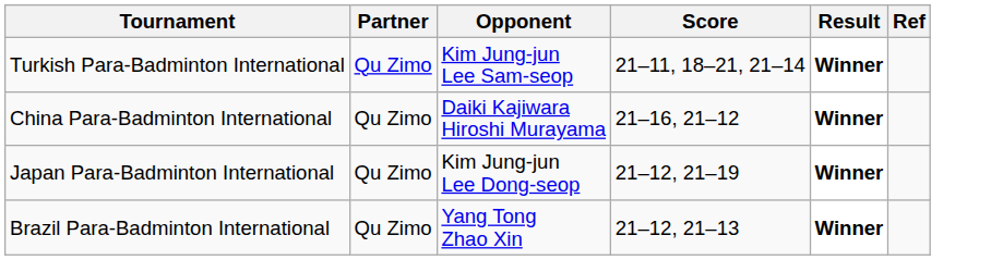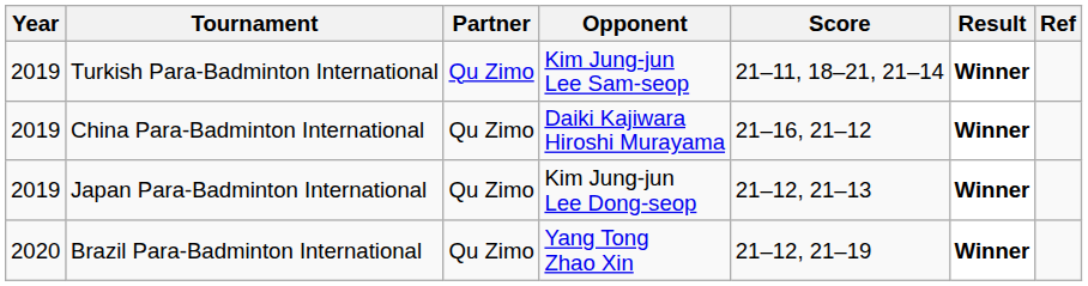 <table class="sortable wikitable" style="font-size: 90%;">
 <tr>
+<th>Year</th>
 <th>Tournament</th>
 <th>Partner</th>
 <th>Opponent</th>
 <th>Score</th>
 <th>Result</th>
 <th>Ref</th>
 </tr>
 <tr>
+<td align="center">2019</td>
 <td align="left">Turkish Para-Badminton International</td>
 <td> <a href='#'>Qu Zimo</a></td>
 <td align="left"> <a href='#'>Kim Jung-jun</a><br> <a href='#'>Lee Sam-seop</a></td>
 <td align="left">21–11, 18–21, 21–14</td>
 <td style="text-align:left; background:white"> <strong>Winner</strong></td>
 <td></td>
 </tr>
 <tr>
+<td align="center">2019</td>
 <td align="left">China Para-Badminton International</td>
 <td> Qu Zimo</td>
 <td align="left"> <a href='#'>Daiki Kajiwara</a><br> <a href='#'>Hiroshi Murayama</a></td>
 <td align="left">21–16, 21–12</td>
 <td style="text-align:left; background:white"> <strong>Winner</strong></td>
 <td></td>
 </tr>
 <tr>
+<td align="center">2019</td>
 <td align="left">Japan Para-Badminton International</td>
 <td> Qu Zimo</td>
 <td align="left"> Kim Jung-jun<br> <a href='#'>Lee Dong-seop</a></td>
+<td align="left">21–12, 21–13</td>
+<td style="text-align:left; background:white"> <strong>Winner</strong></td>
+<td></td>
+</tr>
+<tr>
+<td align="center">2020</td>
+<td align="left">Brazil Para-Badminton International</td>
+<td> Qu Zimo</td>
+<td align="left"> <a href='#'>Yang Tong</a><br> <a href='#'>Zhao Xin</a></td>
 <td align="left">21–12, 21–19</td>
 <td style="text-align:left; background:white"> <strong>Winner</strong></td>
 <td></td>
 </tr>
-<tr>
-<td align="left">Brazil Para-Badminton International</td>
-<td> Qu Zimo</td>
-<td align="left"> <a href='#'>Yang Tong</a><br> <a href='#'>Zhao Xin</a></td>
-<td align="left">21–12, 21–13</td>
-<td style="text-align:left; background:white"> <strong>Winner</strong></td>
-<td></td>
-</tr>
 </table>
